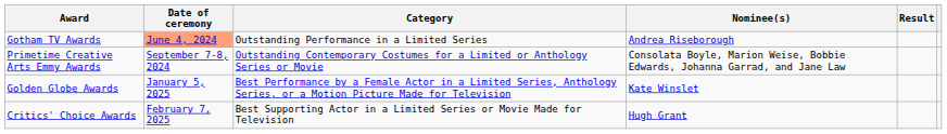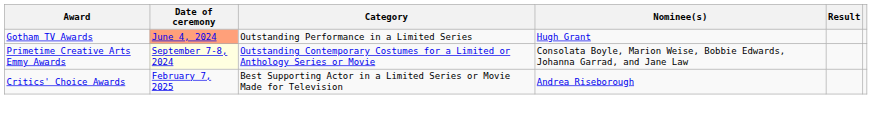 <table class="wikitable plainrowheaders sortable">
 <tr>
 <th scope="col">Award</th>
 <th scope="col">Date of ceremony</th>
 <th scope="col">Category</th>
 <th scope="col">Nominee(s)</th>
 <th scope="col">Result</th>
 <th scope="col" class="unsortable"></th>
 </tr>
 <tr>
 <td><a href='#'>Gotham TV Awards</a></td>
 <td style="background: lightsalmon;"><a href='#'>June 4, 2024</a></td>
 <td>Outstanding Performance in a Limited Series</td>
-<td><a href='#'>Andrea Riseborough</a></td>
+<td><a href='#'>Hugh Grant</a></td>
 <td></td>
 <td style="text-align:center"></td>
 </tr>
 <tr>
 <td><a href='#'>Primetime Creative Arts Emmy Awards</a></td>
-<td><a href='#'>September 7-8, 2024</a></td>
+<td style="background: lightyellow;"><a href='#'>September 7-8, 2024</a></td>
 <td><a href='#'>Outstanding Contemporary Costumes for a Limited or Anthology Series or Movie</a></td>
 <td>Consolata Boyle, Marion Weise, Bobbie Edwards, Johanna Garrad, and Jane Law </td>
-<td></td>
-<td style="text-align:center"></td>
-</tr>
-<tr>
-<td><a href='#'>Golden Globe Awards</a></td>
-<td><a href='#'>January 5, 2025</a></td>
-<td><a href='#'>Best Performance by a Female Actor in a Limited Series, Anthology Series, or a Motion Picture Made for Television</a></td>
-<td><a href='#'>Kate Winslet</a></td>
 <td></td>
 <td style="text-align:center"></td>
 </tr>
 <tr>
 <td><a href='#'>Critics' Choice Awards</a></td>
 <td><a href='#'>February 7, 2025</a></td>
 <td>Best Supporting Actor in a Limited Series or Movie Made for Television</td>
-<td><a href='#'>Hugh Grant</a></td>
+<td><a href='#'>Andrea Riseborough</a></td>
 <td></td>
 <td style="text-align:center"></td>
 </tr>
 </table>
